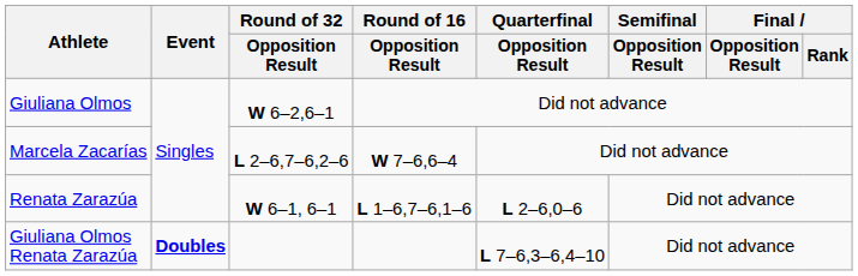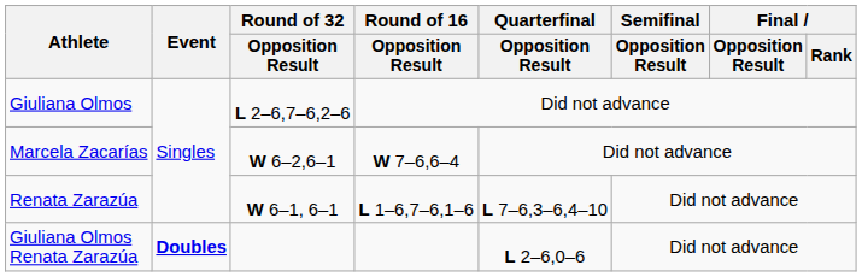 <table class=wikitable style=font-size:90%;text-align:center>
 <tr>
 <th rowspan=2>Athlete</th>
 <th rowspan=2>Event</th>
 <th>Round of 32</th>
 <th>Round of 16</th>
 <th>Quarterfinal</th>
 <th>Semifinal</th>
 <th colspan=2>Final / </th>
 </tr>
 <tr style=font-size:95%>
 <th>Opposition<br>Result</th>
 <th>Opposition<br>Result</th>
 <th>Opposition<br>Result</th>
 <th>Opposition<br>Result</th>
 <th>Opposition<br>Result</th>
 <th>Rank</th>
 </tr>
 <tr>
 <td align=left><a href='#'>Giuliana Olmos</a></td>
 <td align=left rowspan=3><a href='#'>Singles</a></td>
-<td><br><strong>W</strong> 6–2,6–1</td>
+<td><br><strong>L</strong> 2–6,7–6,2–6</td>
 <td colspan=6>Did not advance</td>
 </tr>
 <tr>
 <td align=left><a href='#'>Marcela Zacarías</a></td>
-<td><br><strong>L</strong> 2–6,7–6,2–6</td>
+<td><br><strong>W</strong> 6–2,6–1</td>
 <td><br><strong>W</strong> 7–6,6–4</td>
 <td colspan=4>Did not advance</td>
 </tr>
 <tr>
 <td align=left><a href='#'>Renata Zarazúa</a></td>
 <td><br><strong>W</strong> 6–1, 6–1</td>
 <td><br><strong>L</strong> 1–6,7–6,1–6</td>
-<td><br><strong>L</strong> 2–6,0–6</td>
+<td><br><strong>L</strong> 7–6,3–6,4–10</td>
 <td colspan=3>Did not advance</td>
 </tr>
 <tr>
 <td align=left><a href='#'>Giuliana Olmos</a><br><a href='#'>Renata Zarazúa</a></td>
 <td align=left><strong><a href='#'>Doubles</a></strong></td>
 <td></td>
 <td></td>
-<td><br><strong>L</strong> 7–6,3–6,4–10</td>
+<td><br><strong>L</strong> 2–6,0–6</td>
 <td colspan=3>Did not advance</td>
 </tr>
 </table>
